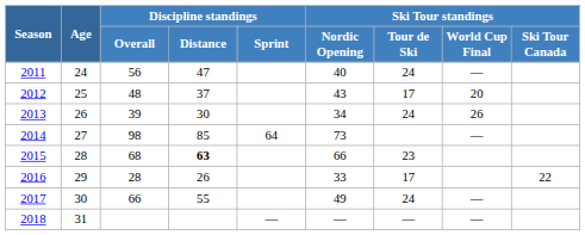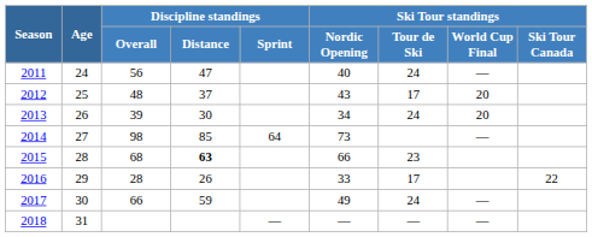 <table class="wikitable" style="font-size:95%; text-align:center; border:grey solid 1px; border-collapse:collapse; background:#ffffff;">
 <tr>
 <th style="background-color:#369; color:white; width:60px;" rowspan="2"> Season </th>
 <th style="background-color:#369; color:white; width:40px;" rowspan="2"> Age </th>
 <th style="background-color:#4180be; color:white;" colspan="3">Discipline standings</th>
 <th style="background-color:#4180be; color:white;" colspan="4">Ski Tour standings</th>
 </tr>
 <tr>
 <th style="background-color:#4180be; color:white; width:75px;">Overall</th>
 <th style="background-color:#4180be; color:white; width:75px;">Distance</th>
 <th style="background-color:#4180be; color:white; width:75px;">Sprint</th>
 <th style="background-color:#4180be; color:white; width:75px;">Nordic<br>Opening</th>
 <th style="background-color:#4180be; color:white; width:75px;">Tour de<br>Ski</th>
 <th style="background-color:#4180be; color:white; width:75px;">World Cup<br>Final</th>
 <th style="background-color:#4180be; color:white; width:75px;">Ski Tour<br>Canada</th>
 </tr>
 <tr>
 <td><a href='#'>2011</a></td>
 <td>24</td>
 <td>56</td>
 <td>47</td>
 <td></td>
 <td>40</td>
 <td>24</td>
 <td>—</td>
 <td></td>
 </tr>
 <tr>
 <td><a href='#'>2012</a></td>
 <td>25</td>
 <td>48</td>
 <td>37</td>
 <td></td>
 <td>43</td>
 <td>17</td>
 <td>20</td>
 <td></td>
 </tr>
 <tr>
 <td><a href='#'>2013</a></td>
 <td>26</td>
 <td>39</td>
 <td>30</td>
 <td></td>
 <td>34</td>
 <td>24</td>
-<td>26</td>
+<td>20</td>
 <td></td>
 </tr>
 <tr>
 <td><a href='#'>2014</a></td>
 <td>27</td>
 <td>98</td>
 <td>85</td>
 <td>64</td>
 <td>73</td>
 <td></td>
 <td>—</td>
 <td></td>
 </tr>
 <tr>
 <td><a href='#'>2015</a></td>
 <td>28</td>
 <td>68</td>
 <td><strong>63</strong></td>
 <td></td>
 <td>66</td>
 <td>23</td>
 <td></td>
 <td></td>
 </tr>
 <tr>
 <td><a href='#'>2016</a></td>
 <td>29</td>
 <td>28</td>
 <td>26</td>
 <td></td>
 <td>33</td>
 <td>17</td>
 <td></td>
 <td>22</td>
 </tr>
 <tr>
 <td><a href='#'>2017</a></td>
 <td>30</td>
 <td>66</td>
-<td>55</td>
+<td>59</td>
 <td></td>
 <td>49</td>
 <td>24</td>
 <td>—</td>
 <td></td>
 </tr>
 <tr>
 <td><a href='#'>2018</a></td>
 <td>31</td>
 <td></td>
 <td></td>
 <td>—</td>
 <td>—</td>
 <td>—</td>
 <td>—</td>
 <td></td>
 </tr>
 </table>
